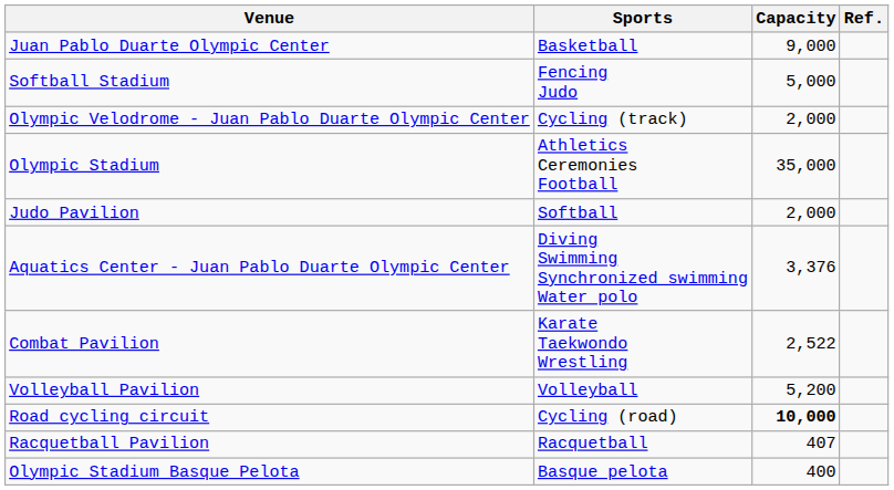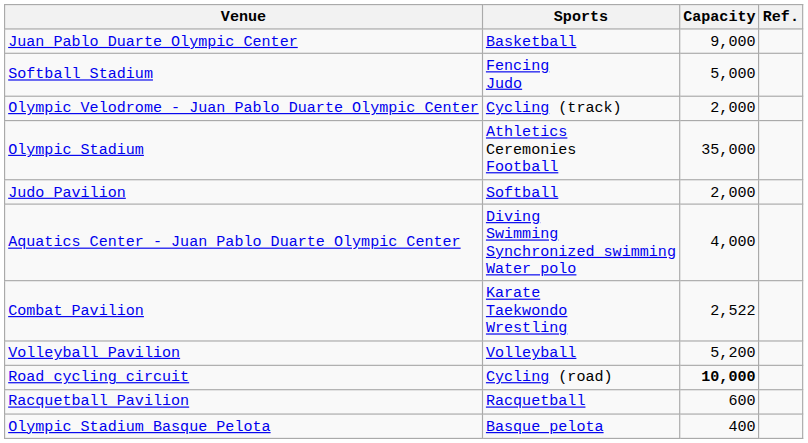 <table class="wikitable sortable">
 <tr>
 <th>Venue</th>
 <th class="unsortable">Sports</th>
 <th>Capacity</th>
 <th class="unsortable">Ref.</th>
 </tr>
 <tr>
 <td><a href='#'>Juan Pablo Duarte Olympic Center</a></td>
 <td><a href='#'>Basketball</a></td>
 <td align="right">9,000</td>
 <td align=center></td>
 </tr>
 <tr>
 <td><a href='#'>Softball Stadium</a></td>
 <td><a href='#'>Fencing</a><br><a href='#'>Judo</a></td>
 <td align="right">5,000</td>
 <td align=center></td>
 </tr>
 <tr>
 <td><a href='#'>Olympic Velodrome - Juan Pablo Duarte Olympic Center</a></td>
 <td><a href='#'>Cycling</a> (track)</td>
 <td align="right">2,000</td>
 <td align=center></td>
 </tr>
 <tr>
 <td><a href='#'>Olympic Stadium</a></td>
 <td><a href='#'>Athletics</a><br>Ceremonies<br><a href='#'>Football</a></td>
 <td align="right">35,000</td>
 <td align=center></td>
 </tr>
 <tr>
 <td><a href='#'>Judo Pavilion</a></td>
 <td><a href='#'>Softball</a></td>
 <td align="right">2,000</td>
 <td align=center></td>
 </tr>
 <tr>
 <td><a href='#'>Aquatics Center - Juan Pablo Duarte Olympic Center</a></td>
 <td><a href='#'>Diving</a><br><a href='#'>Swimming</a><br><a href='#'>Synchronized swimming</a><br><a href='#'>Water polo</a></td>
-<td align="right">3,376</td>
+<td align="right">4,000</td>
 <td align=center></td>
 </tr>
 <tr>
 <td><a href='#'>Combat Pavilion</a></td>
 <td><a href='#'>Karate</a><br><a href='#'>Taekwondo</a><br><a href='#'>Wrestling</a></td>
 <td align="right">2,522</td>
 <td align=center></td>
 </tr>
 <tr>
 <td><a href='#'>Volleyball Pavilion</a></td>
 <td><a href='#'>Volleyball</a></td>
 <td align="right">5,200</td>
 <td align=center></td>
 </tr>
 <tr>
 <td><a href='#'>Road cycling circuit</a></td>
 <td><a href='#'>Cycling</a> (road)</td>
 <td align="right"><strong>10,000</strong></td>
 <td align=center></td>
 </tr>
 <tr>
 <td><a href='#'>Racquetball Pavilion</a></td>
 <td><a href='#'>Racquetball</a></td>
-<td align="right">407</td>
+<td align="right">600</td>
 <td align=center></td>
 </tr>
 <tr>
 <td><a href='#'>Olympic Stadium Basque Pelota</a></td>
 <td><a href='#'>Basque pelota</a></td>
 <td align="right">400</td>
 <td align=center></td>
 </tr>
 </table>
